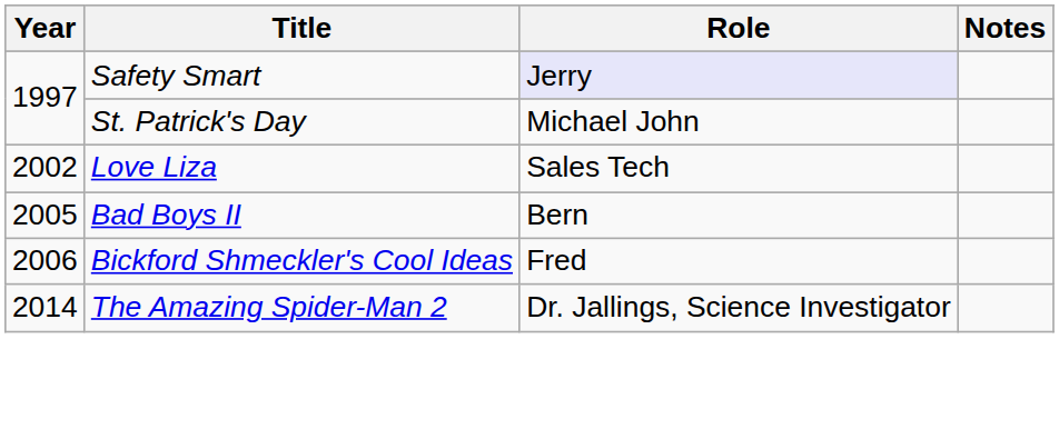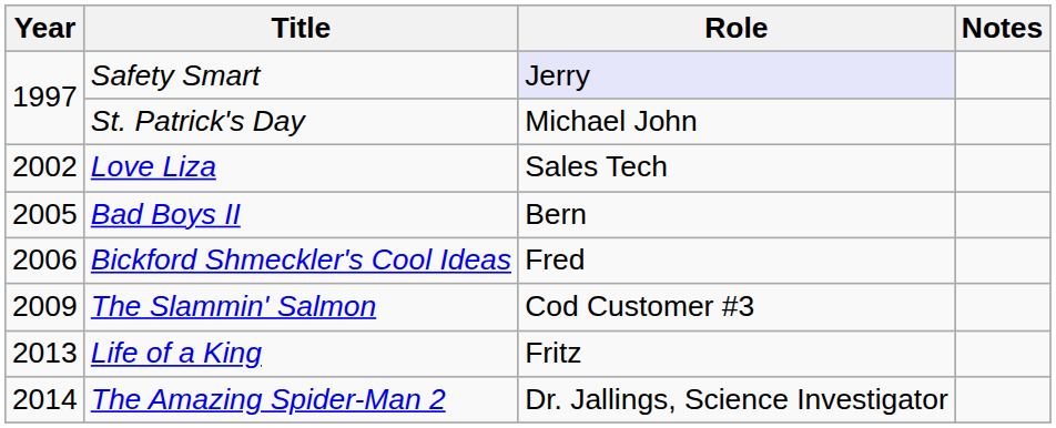 <table class="wikitable sortable">
 <tr>
 <th>Year</th>
 <th>Title</th>
 <th>Role</th>
 <th>Notes</th>
 </tr>
 <tr>
 <td rowspan="2">1997</td>
 <td><em>Safety Smart</em></td>
 <td style="background: lavender;">Jerry</td>
 <td></td>
 </tr>
 <tr>
 <td><em>St. Patrick's Day</em></td>
 <td>Michael John</td>
 <td></td>
 </tr>
 <tr>
 <td>2002</td>
 <td><em><a href='#'>Love Liza</a></em></td>
 <td>Sales Tech</td>
 <td></td>
 </tr>
 <tr>
 <td>2005</td>
 <td><em><a href='#'>Bad Boys II</a></em></td>
 <td>Bern</td>
 <td></td>
 </tr>
 <tr>
 <td>2006</td>
 <td><em><a href='#'>Bickford Shmeckler's Cool Ideas</a></em></td>
 <td>Fred</td>
 <td></td>
 </tr>
 <tr>
+<td>2009</td>
+<td><em><a href='#'>The Slammin' Salmon</a></em></td>
+<td>Cod Customer #3</td>
+<td></td>
+</tr>
+<tr>
+<td>2013</td>
+<td><em><a href='#'>Life of a King</a></em></td>
+<td>Fritz</td>
+<td></td>
+</tr>
+<tr>
 <td>2014</td>
 <td><em><a href='#'>The Amazing Spider-Man 2</a></em></td>
 <td>Dr. Jallings, Science Investigator</td>
 <td></td>
 </tr>
 </table>
